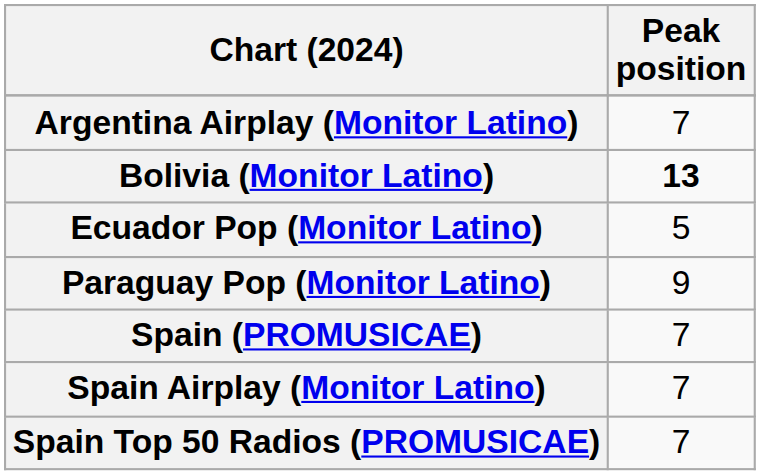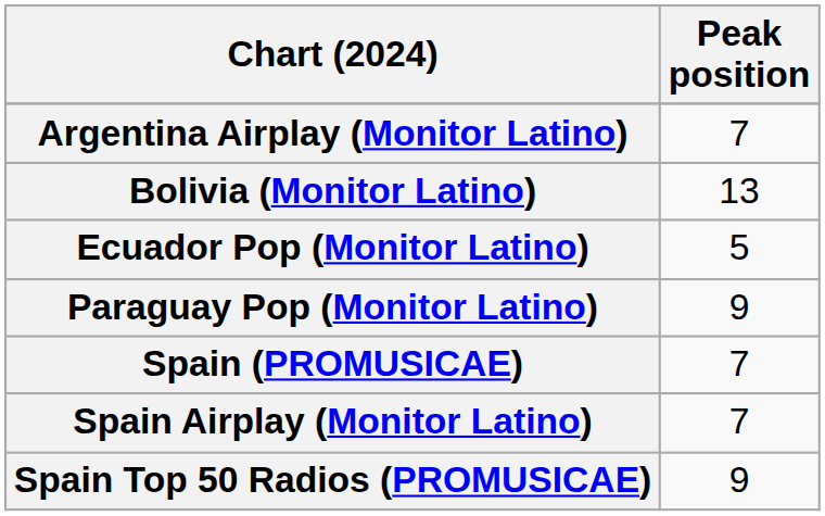 <table class="wikitable sortable plainrowheaders" style="text-align:center">
 <tr>
 <th scope="col">Chart (2024)</th>
 <th scope="col">Peak<br>position</th>
 </tr>
 <tr>
 </tr>
 <tr>
 <th scope="row">Argentina Airplay (<a href='#'>Monitor Latino</a>)</th>
 <td>7</td>
 </tr>
 <tr>
 <th scope="row">Bolivia (<a href='#'>Monitor Latino</a>)</th>
-<td><strong>13</strong></td>
+<td>13</td>
 </tr>
 <tr>
 <th scope="row">Ecuador Pop (<a href='#'>Monitor Latino</a>)</th>
 <td>5</td>
 </tr>
 <tr>
 <th scope="row">Paraguay Pop (<a href='#'>Monitor Latino</a>)</th>
 <td>9</td>
 </tr>
 <tr>
 <th scope="row">Spain (<a href='#'>PROMUSICAE</a>)</th>
 <td>7</td>
 </tr>
 <tr>
 <th scope="row">Spain Airplay (<a href='#'>Monitor Latino</a>)</th>
 <td>7</td>
 </tr>
 <tr>
 <th scope="row">Spain Top 50 Radios (<a href='#'>PROMUSICAE</a>)</th>
-<td>7</td>
+<td>9</td>
 </tr>
 </table>
